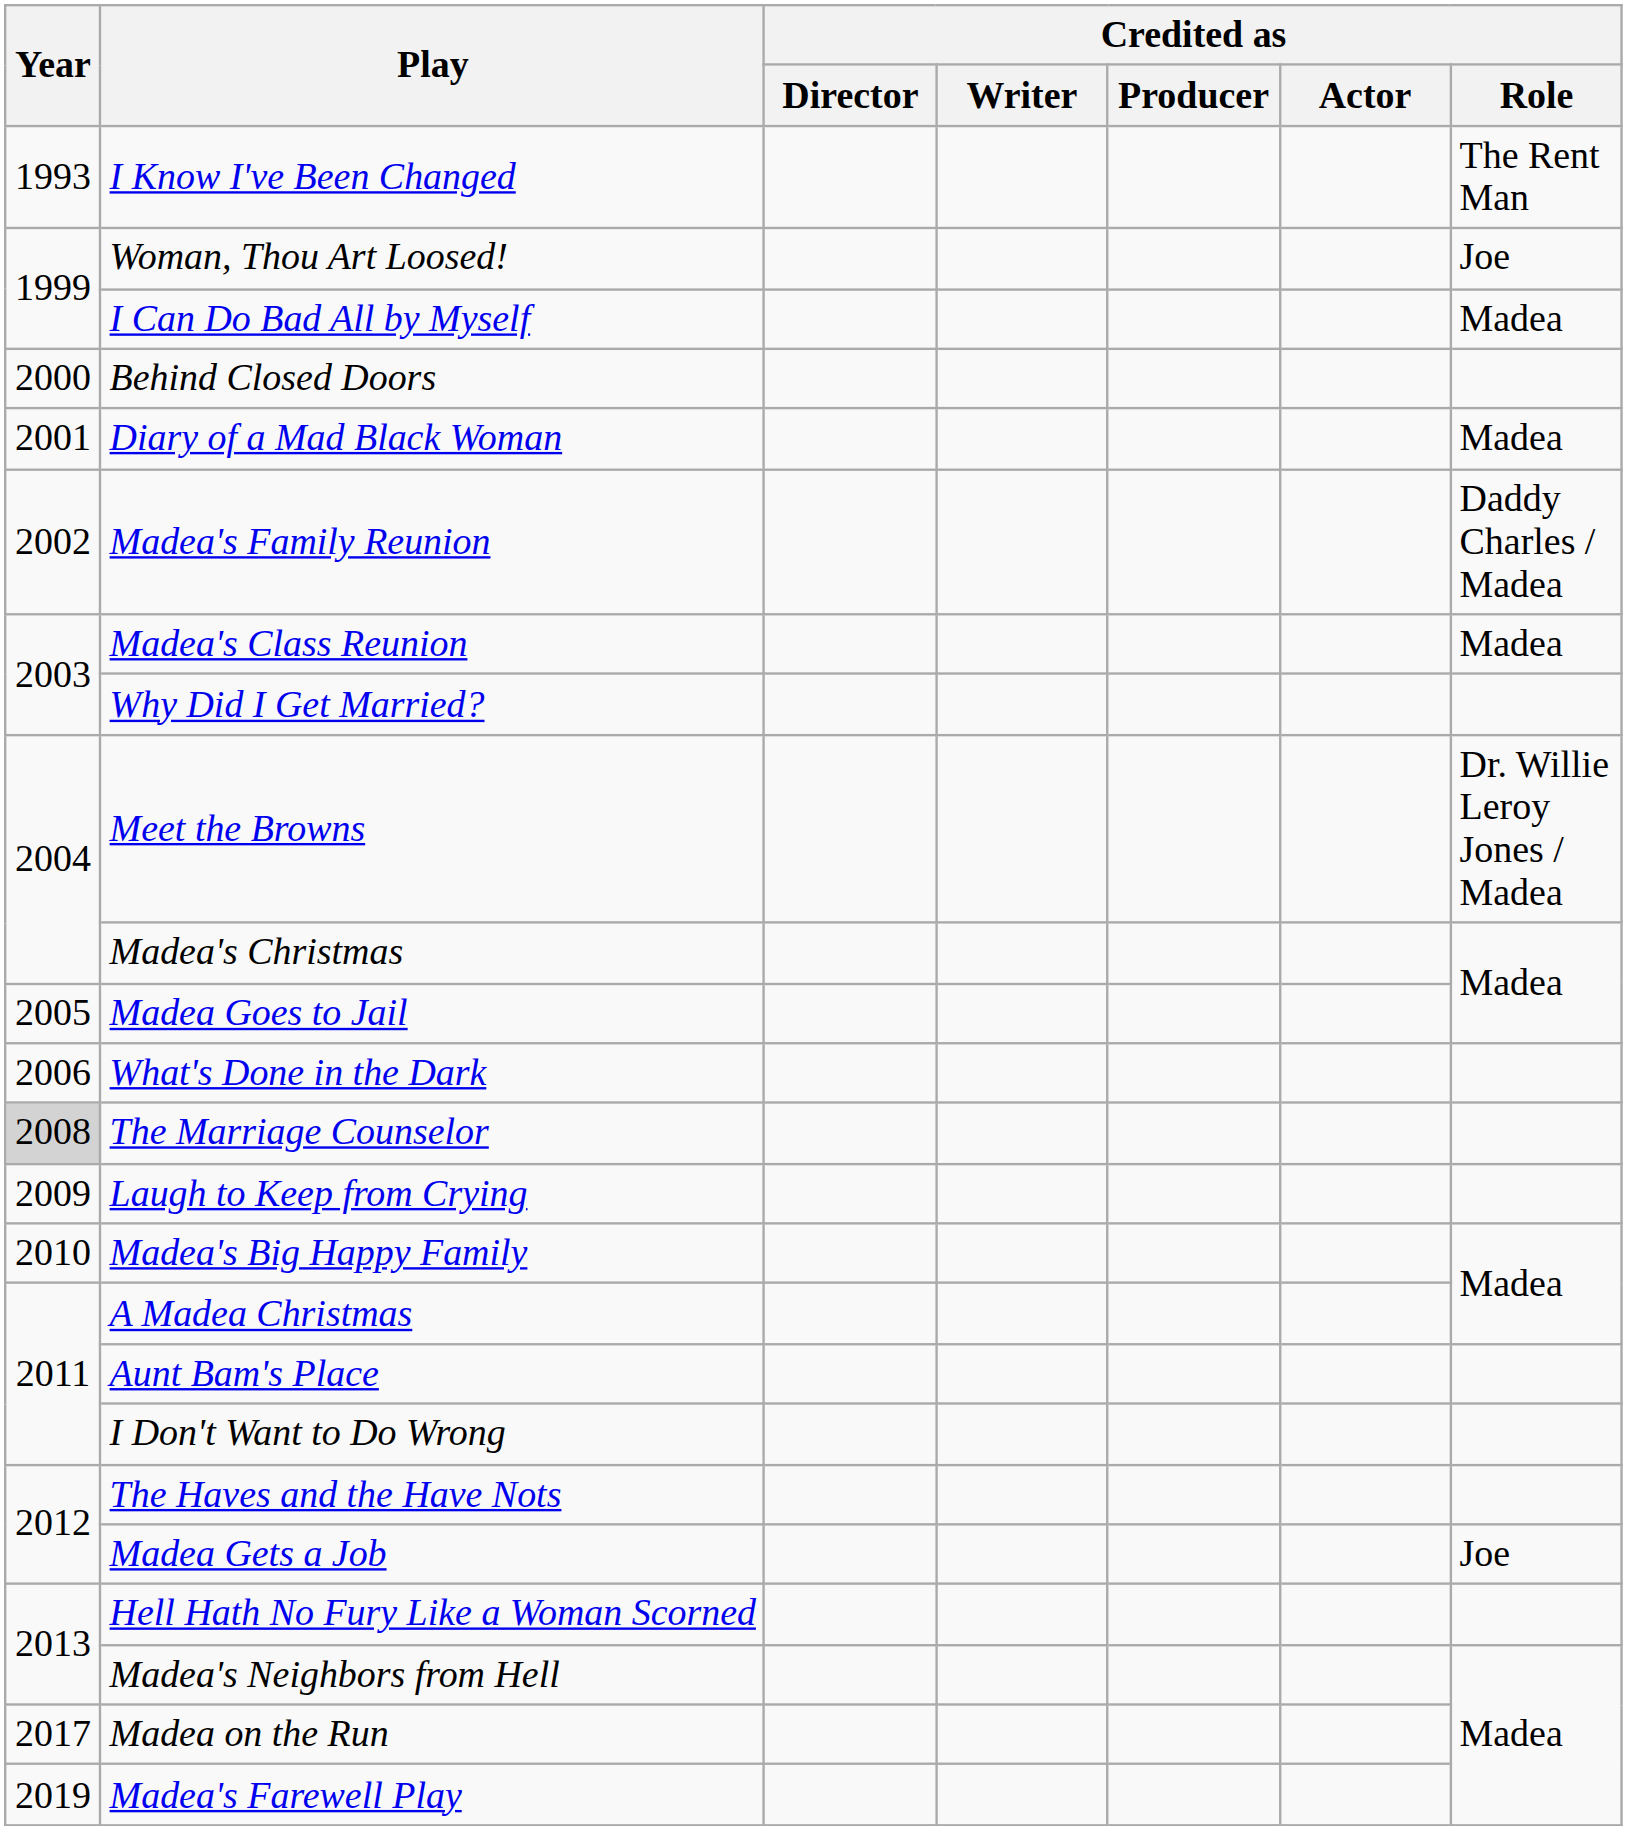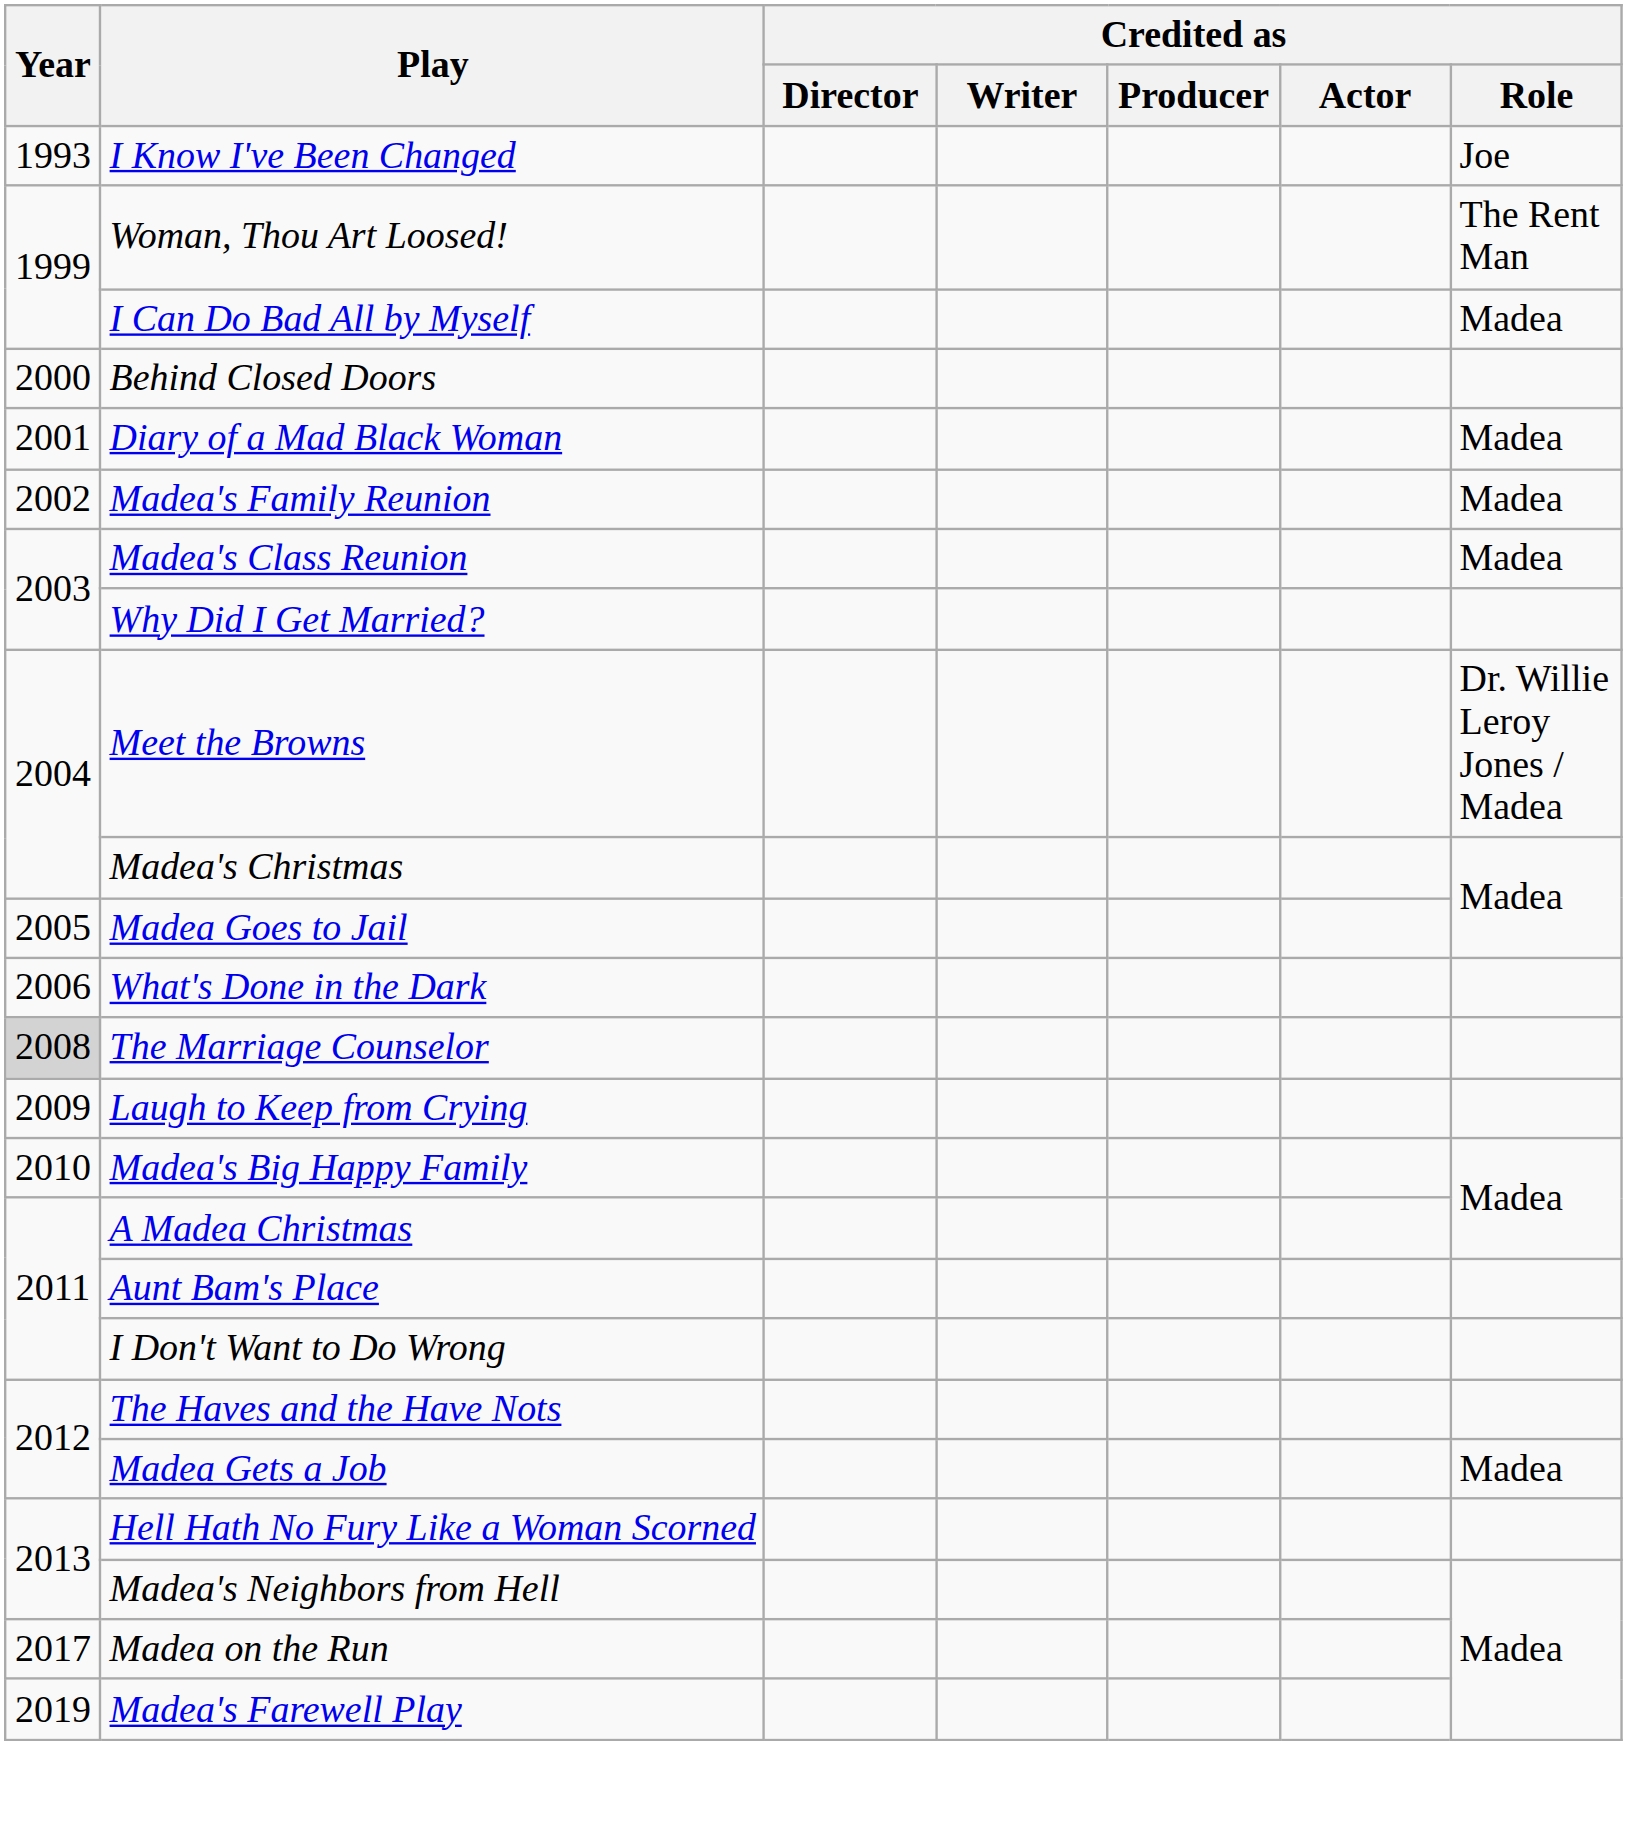 <table class="wikitable sortable">
 <tr>
 <th rowspan="2" style="width:33px;">Year</th>
 <th rowspan="2">Play</th>
 <th colspan="5" class="unsortable">Credited as</th>
 </tr>
 <tr>
 <th style="width:65px;">Director</th>
 <th style="width:65px;">Writer</th>
 <th style="width:65px;">Producer</th>
 <th style="width:65px;">Actor</th>
 <th style="width:65px;">Role</th>
 </tr>
 <tr style="text-align:center;">
 <td>1993</td>
 <td style="text-align:left;"><em><a href='#'>I Know I've Been Changed</a></em></td>
 <td></td>
 <td></td>
 <td></td>
 <td></td>
-<td style="text-align:left;">The Rent Man</td>
+<td style="text-align:left;">Joe</td>
 </tr>
 <tr style="text-align:center;">
 <td rowspan="2">1999</td>
 <td style="text-align:left;"><em>Woman, Thou Art Loosed!</em></td>
 <td></td>
 <td></td>
 <td></td>
 <td></td>
-<td style="text-align:left;">Joe</td>
+<td style="text-align:left;">The Rent Man</td>
 </tr>
 <tr style="text-align:center;">
 <td style="text-align:left;"><em><a href='#'>I Can Do Bad All by Myself</a></em></td>
 <td></td>
 <td></td>
 <td></td>
 <td></td>
 <td style="text-align:left;">Madea</td>
 </tr>
 <tr style="text-align:center;">
 <td>2000</td>
 <td style="text-align:left;"><em>Behind Closed Doors</em></td>
 <td></td>
 <td></td>
 <td></td>
 <td></td>
 <td style="text-align:left;"></td>
 </tr>
 <tr style="text-align:center;">
 <td>2001</td>
 <td style="text-align:left;"><em><a href='#'>Diary of a Mad Black Woman</a></em></td>
 <td></td>
 <td></td>
 <td></td>
 <td></td>
 <td style="text-align:left;">Madea</td>
 </tr>
 <tr style="text-align:center;">
 <td>2002</td>
 <td style="text-align:left;"><em><a href='#'>Madea's Family Reunion</a></em></td>
 <td></td>
 <td></td>
 <td></td>
 <td></td>
-<td style="text-align:left;">Daddy Charles / Madea</td>
+<td style="text-align:left;">Madea</td>
 </tr>
 <tr style="text-align:center;">
 <td rowspan="2">2003</td>
 <td style="text-align:left;"><em><a href='#'>Madea's Class Reunion</a></em></td>
 <td></td>
 <td></td>
 <td></td>
 <td></td>
 <td style="text-align:left;">Madea</td>
 </tr>
 <tr style="text-align:center;">
 <td style="text-align:left;"><em><a href='#'>Why Did I Get Married?</a></em></td>
 <td></td>
 <td></td>
 <td></td>
 <td></td>
 <td style="text-align:left;"></td>
 </tr>
 <tr style="text-align:center;">
 <td rowspan="2">2004</td>
 <td style="text-align:left;"><em><a href='#'>Meet the Browns</a></em></td>
 <td></td>
 <td></td>
 <td></td>
 <td></td>
 <td style="text-align:left;">Dr. Willie Leroy Jones / Madea</td>
 </tr>
 <tr style="text-align:center;">
 <td style="text-align:left;"><em>Madea's Christmas</em></td>
 <td></td>
 <td></td>
 <td></td>
 <td></td>
 <td rowspan="2" style="text-align:left;">Madea</td>
 </tr>
 <tr style="text-align:center;">
 <td>2005</td>
 <td style="text-align:left;"><em><a href='#'>Madea Goes to Jail</a></em></td>
 <td></td>
 <td></td>
 <td></td>
 <td></td>
 </tr>
 <tr style="text-align:center;">
 <td>2006</td>
 <td style="text-align:left;"><em><a href='#'>What's Done in the Dark</a></em></td>
 <td></td>
 <td></td>
 <td></td>
 <td></td>
 <td style="text-align:left;"></td>
 </tr>
 <tr style="text-align:center;">
 <td style="background: lightgrey;">2008</td>
 <td style="text-align:left;"><em><a href='#'>The Marriage Counselor</a></em></td>
 <td></td>
 <td></td>
 <td></td>
 <td></td>
 <td style="text-align:left;"></td>
 </tr>
 <tr style="text-align:center;">
 <td>2009</td>
 <td style="text-align:left;"><em><a href='#'>Laugh to Keep from Crying</a></em></td>
 <td></td>
 <td></td>
 <td></td>
 <td></td>
 <td style="text-align:left;"></td>
 </tr>
 <tr style="text-align:center;">
 <td>2010</td>
 <td style="text-align:left;"><em><a href='#'>Madea's Big Happy Family</a></em></td>
 <td></td>
 <td></td>
 <td></td>
 <td></td>
 <td rowspan="2" style="text-align:left;">Madea</td>
 </tr>
 <tr style="text-align:center;">
 <td rowspan="3">2011</td>
 <td style="text-align:left;"><em><a href='#'>A Madea Christmas</a></em></td>
 <td></td>
 <td></td>
 <td></td>
 <td></td>
 </tr>
 <tr style="text-align:center;">
 <td style="text-align:left;"><em><a href='#'>Aunt Bam's Place</a></em></td>
 <td></td>
 <td></td>
 <td></td>
 <td></td>
 <td style="text-align:left;"></td>
 </tr>
 <tr style="text-align:center;">
 <td style="text-align:left;"><em>I Don't Want to Do Wrong</em></td>
 <td></td>
 <td></td>
 <td></td>
 <td></td>
 <td style="text-align:left;"></td>
 </tr>
 <tr style="text-align:center;">
 <td rowspan="2">2012</td>
 <td style="text-align:left;"><em><a href='#'>The Haves and the Have Nots</a></em></td>
 <td></td>
 <td></td>
 <td></td>
 <td></td>
 <td style="text-align:left;"></td>
 </tr>
 <tr style="text-align:center;">
 <td style="text-align:left;"><em><a href='#'>Madea Gets a Job</a></em></td>
 <td></td>
 <td></td>
 <td></td>
 <td></td>
-<td style="text-align:left;">Joe</td>
+<td style="text-align:left;">Madea</td>
 </tr>
 <tr style="text-align:center;">
 <td rowspan="2">2013</td>
 <td style="text-align:left;"><em><a href='#'>Hell Hath No Fury Like a Woman Scorned</a></em></td>
 <td></td>
 <td></td>
 <td></td>
 <td></td>
 <td style="text-align:left;"></td>
 </tr>
 <tr style="text-align:center;">
 <td style="text-align:left;"><em>Madea's Neighbors from Hell</em></td>
 <td></td>
 <td></td>
 <td></td>
 <td></td>
 <td rowspan="3" style="text-align:left;">Madea</td>
 </tr>
 <tr style="text-align:center;">
 <td>2017</td>
 <td style="text-align:left;"><em>Madea on the Run</em></td>
 <td></td>
 <td></td>
 <td></td>
 <td></td>
 </tr>
 <tr style="text-align:center;">
 <td>2019</td>
 <td style="text-align:left;"><em><a href='#'>Madea's Farewell Play</a></em></td>
 <td></td>
 <td></td>
 <td></td>
 <td></td>
 </tr>
 </table>
